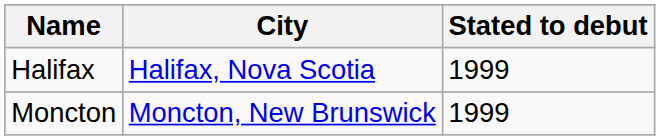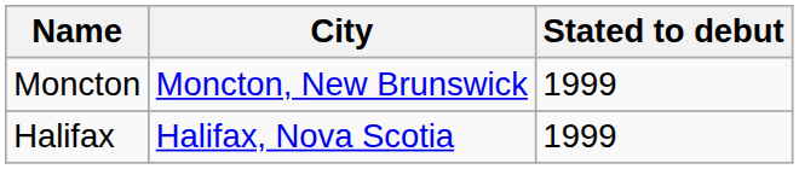 <table class="wikitable">
 <tr>
 <th>Name</th>
 <th>City</th>
 <th>Stated to debut</th>
 </tr>
 <tr>
+<td>Moncton</td>
+<td><a href='#'>Moncton, New Brunswick</a></td>
+<td>1999</td>
+</tr>
+<tr>
 <td>Halifax</td>
 <td><a href='#'>Halifax, Nova Scotia</a></td>
 <td>1999</td>
 </tr>
-<tr>
-<td>Moncton</td>
-<td><a href='#'>Moncton, New Brunswick</a></td>
-<td>1999</td>
-</tr>
 </table>
